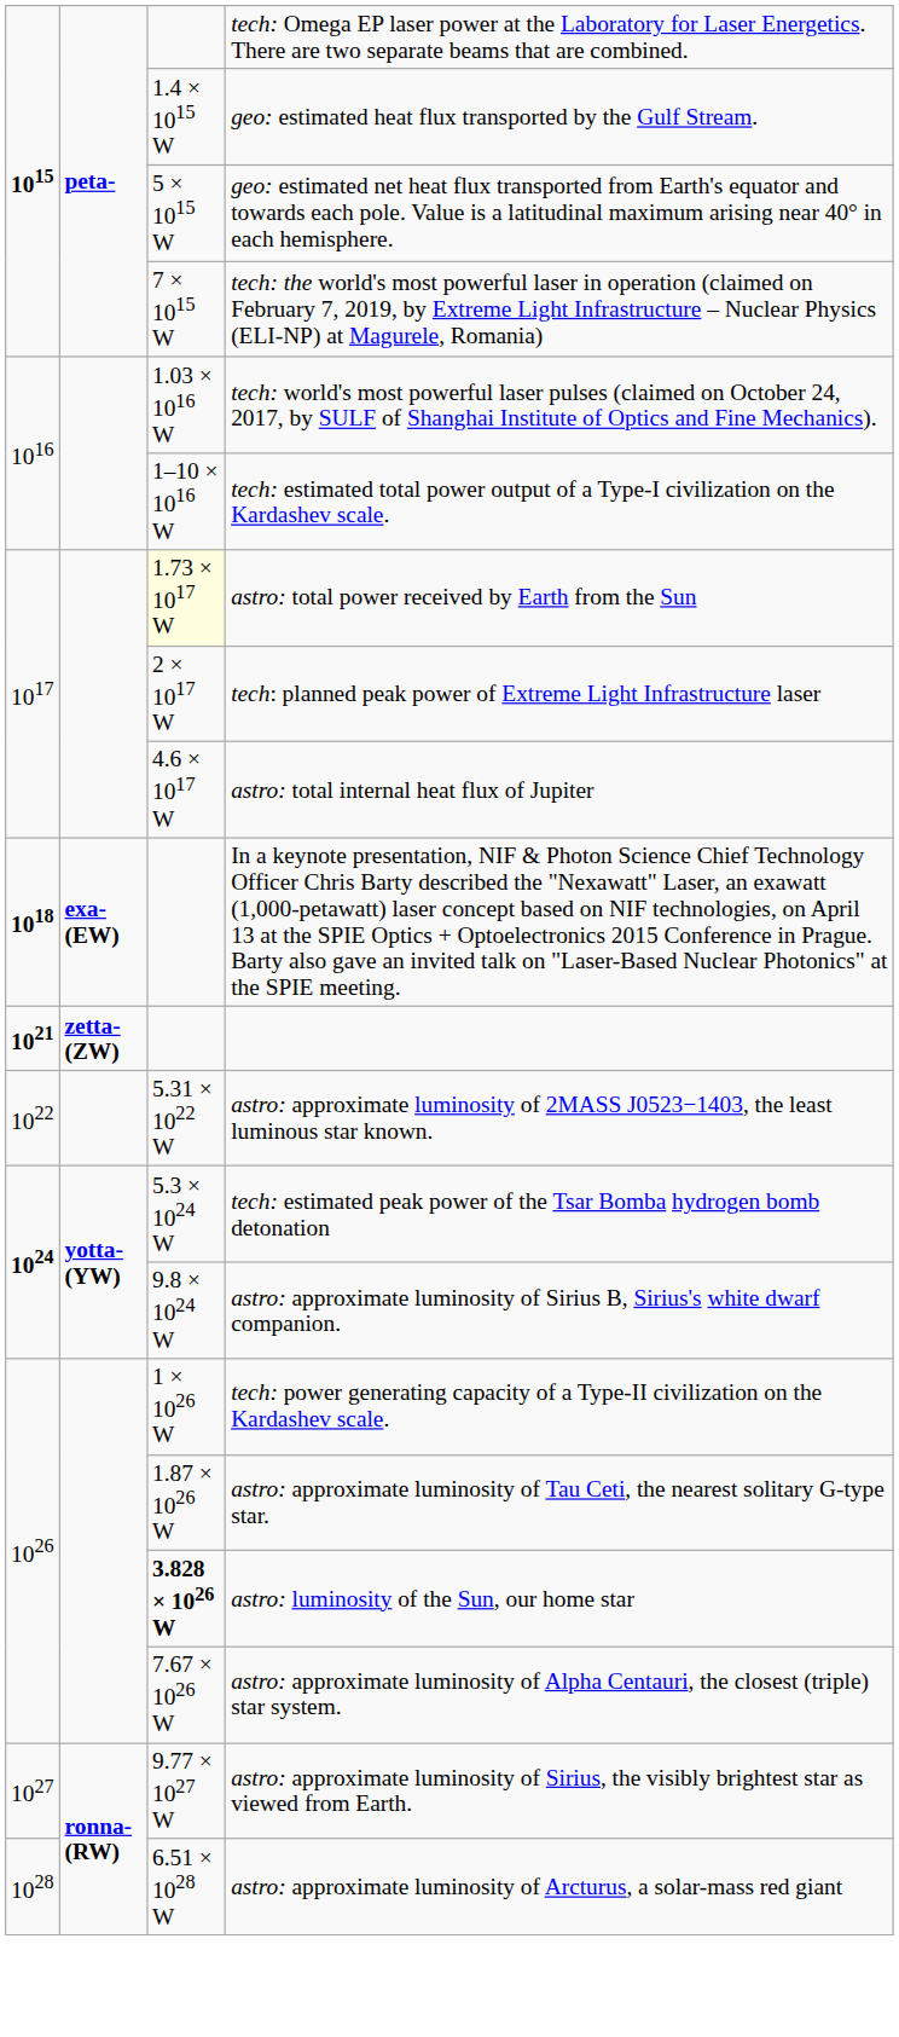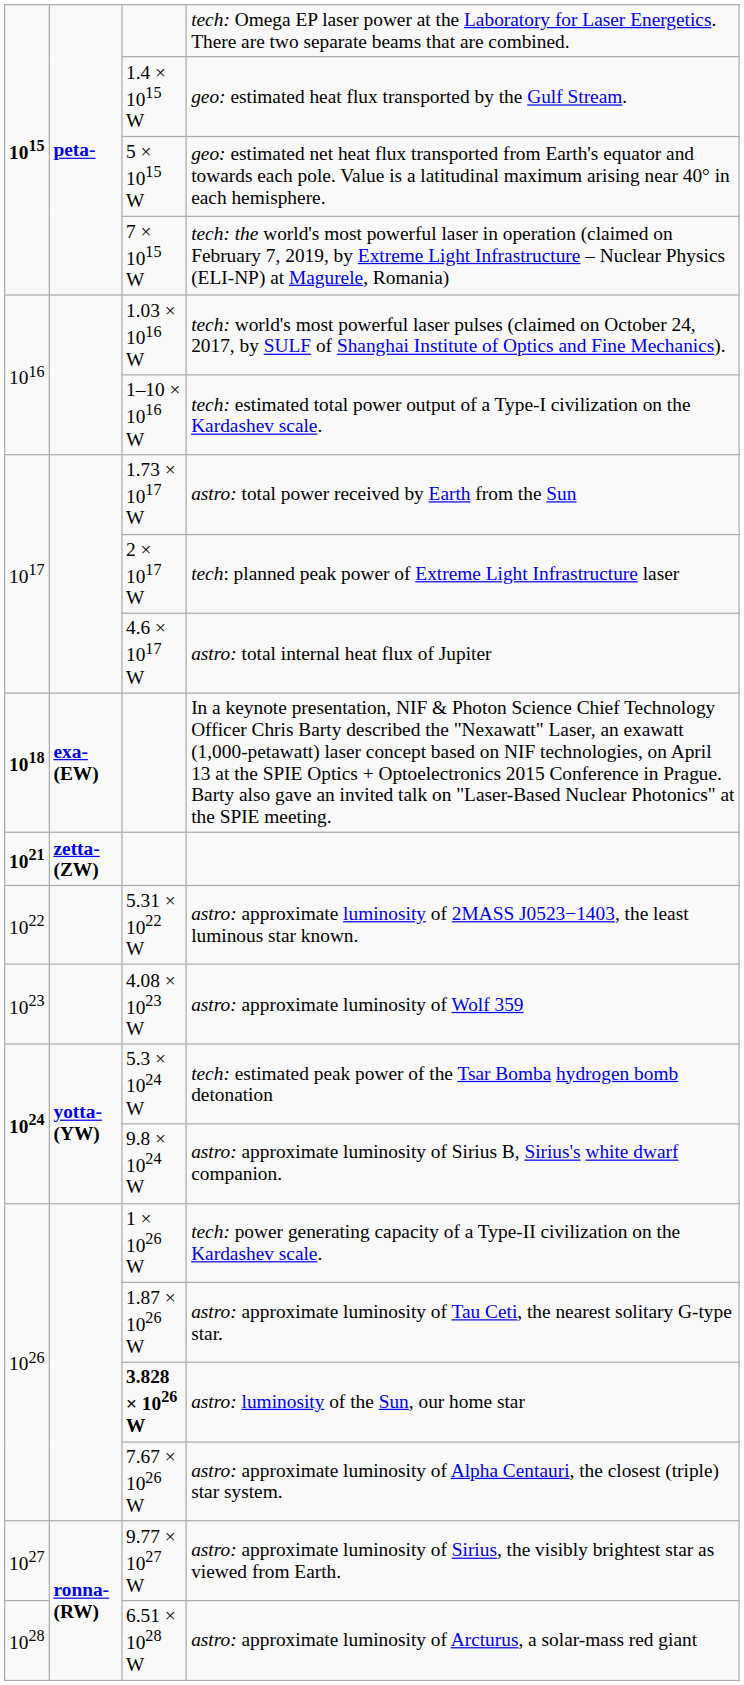 <table class="wikitable">
 <tr>
 <td rowspan=4><strong>10<sup>15</sup></strong></td>
 <td rowspan=4><strong><a href='#'>peta-</a></strong></td>
 <td></td>
 <td><em>tech:</em> Omega EP laser power at the <a href='#'>Laboratory for Laser Energetics</a>. There are two separate beams that are combined.</td>
 </tr>
 <tr>
 <td>1.4 × 10<sup>15</sup> W</td>
 <td><em>geo:</em> estimated heat flux transported by the <a href='#'>Gulf Stream</a>.</td>
 </tr>
 <tr>
 <td>5 × 10<sup>15</sup> W</td>
 <td><em>geo:</em> estimated net heat flux transported from Earth's equator and towards each pole. Value is a latitudinal maximum arising near 40° in each hemisphere.</td>
 </tr>
 <tr>
 <td>7 × 10<sup>15</sup> W</td>
 <td><em>tech: the</em> world's most powerful laser in operation (claimed on February 7, 2019, by <a href='#'>Extreme Light Infrastructure</a> – Nuclear Physics (ELI-NP) at <a href='#'>Magurele</a>, Romania)</td>
 </tr>
 <tr>
 <td rowspan=2>10<sup>16</sup></td>
 <td rowspan=2></td>
 <td>1.03 × 10<sup>16</sup> W</td>
 <td><em>tech:</em> world's most powerful laser pulses (claimed on October 24, 2017, by <a href='#'>SULF</a> of <a href='#'>Shanghai Institute of Optics and Fine Mechanics</a>).</td>
 </tr>
 <tr>
 <td>1–10 × 10<sup>16</sup> W</td>
 <td><em>tech:</em> estimated total power output of a Type-I civilization on the <a href='#'>Kardashev scale</a>.</td>
 </tr>
 <tr>
 <td rowspan="3">10<sup>17</sup></td>
 <td rowspan="3"></td>
-<td style="background: lightyellow;">1.73 × 10<sup>17</sup> W</td>
+<td>1.73 × 10<sup>17</sup> W</td>
 <td><em>astro:</em> total power received by <a href='#'>Earth</a> from the <a href='#'>Sun</a></td>
 </tr>
 <tr>
 <td>2 × 10<sup>17</sup> W</td>
 <td><em>tech</em>: planned peak power of <a href='#'>Extreme Light Infrastructure</a> laser</td>
 </tr>
 <tr>
 <td>4.6 × 10<sup>17</sup> W</td>
 <td><em>astro:</em> total internal heat flux of Jupiter</td>
 </tr>
 <tr>
 <td><strong>10<sup>18</sup></strong></td>
 <td><strong><a href='#'>exa-</a> (EW)</strong></td>
 <td></td>
 <td>In a keynote presentation, NIF & Photon Science Chief Technology Officer Chris Barty described the "Nexawatt" Laser, an exawatt (1,000-petawatt) laser concept based on NIF technologies, on April 13 at the SPIE Optics + Optoelectronics 2015 Conference in Prague. Barty also gave an invited talk on "Laser-Based Nuclear Photonics" at the SPIE meeting.</td>
 </tr>
 <tr>
 <td><strong>10<sup>21</sup></strong></td>
 <td><strong><a href='#'>zetta-</a> (ZW)</strong></td>
 <td></td>
 <td></td>
 </tr>
 <tr>
 <td>10<sup>22</sup></td>
 <td></td>
 <td>5.31 × 10<sup>22</sup> W</td>
 <td><em>astro:</em> approximate <a href='#'>luminosity</a> of <a href='#'>2MASS J0523−1403</a>, the least luminous star known.</td>
+</tr>
+<tr>
+<td>10<sup>23</sup></td>
+<td></td>
+<td>4.08 × 10<sup>23</sup> W</td>
+<td><em>astro:</em> approximate luminosity of <a href='#'>Wolf 359</a></td>
 </tr>
 <tr>
 <td rowspan="2"><strong>10<sup>24</sup></strong></td>
 <td rowspan="2"><strong><a href='#'>yotta-</a> (YW)</strong></td>
 <td>5.3 × 10<sup>24</sup> W</td>
 <td><em>tech:</em> estimated peak power of the <a href='#'>Tsar Bomba</a> <a href='#'>hydrogen bomb</a> detonation</td>
 </tr>
 <tr>
 <td>9.8 × 10<sup>24</sup> W</td>
 <td><em>astro:</em> approximate luminosity of Sirius B, <a href='#'>Sirius's</a> <a href='#'>white dwarf</a> companion.</td>
 </tr>
 <tr>
 <td rowspan="4">10<sup>26</sup></td>
 <td rowspan="4"></td>
 <td>1 × 10<sup>26</sup> W</td>
 <td><em>tech:</em> power generating capacity of a Type-II civilization on the <a href='#'>Kardashev scale</a>.</td>
 </tr>
 <tr>
 <td>1.87 × 10<sup>26</sup> W</td>
 <td><em>astro:</em> approximate luminosity of <a href='#'>Tau Ceti</a>, the nearest solitary G-type star.</td>
 </tr>
 <tr>
 <td><strong>3.828 × 10<sup>26</sup> W</strong></td>
 <td><em>astro:</em> <a href='#'>luminosity</a> of the <a href='#'>Sun</a>, our home star</td>
 </tr>
 <tr>
 <td>7.67 × 10<sup>26</sup> W</td>
 <td><em>astro:</em> approximate luminosity of <a href='#'>Alpha Centauri</a>, the closest (triple) star system.</td>
 </tr>
 <tr>
 <td>10<sup>27</sup></td>
 <td rowspan="2"><strong><a href='#'>ronna-</a> (RW)</strong></td>
 <td>9.77 × 10<sup>27</sup> W</td>
 <td><em>astro:</em> approximate luminosity of <a href='#'>Sirius</a>, the visibly brightest star as viewed from Earth.</td>
 </tr>
 <tr>
 <td>10<sup>28</sup></td>
 <td>6.51 × 10<sup>28</sup> W</td>
 <td><em>astro:</em> approximate luminosity of <a href='#'>Arcturus</a>, a solar-mass red giant</td>
 </tr>
 </table>
